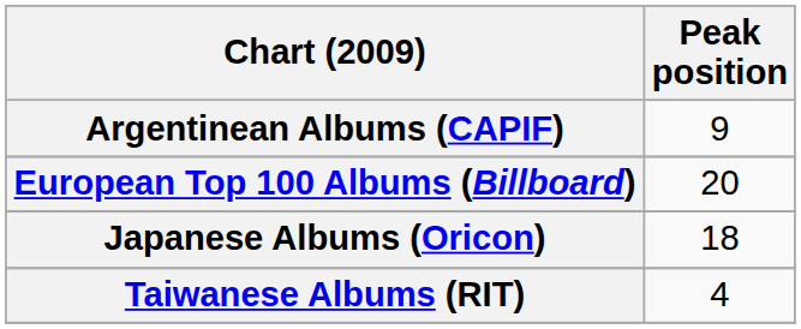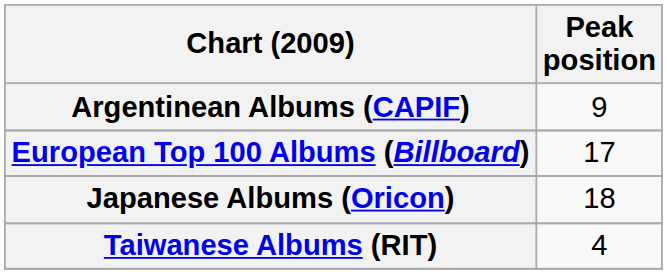 <table class="wikitable sortable plainrowheaders">
 <tr>
 <th>Chart (2009)</th>
 <th>Peak<br>position</th>
 </tr>
 <tr>
 <th scope="row">Argentinean Albums (<a href='#'>CAPIF</a>)</th>
 <td style="text-align:center;">9</td>
 </tr>
 <tr>
 </tr>
 <tr>
 </tr>
 <tr>
 </tr>
 <tr>
 </tr>
 <tr>
 </tr>
 <tr>
 <th scope="row"><a href='#'>European Top 100 Albums</a> (<em><a href='#'>Billboard</a></em>)</th>
-<td style="text-align:center;">20</td>
+<td style="text-align:center;">17</td>
 </tr>
 <tr>
 </tr>
 <tr>
 </tr>
 <tr>
 </tr>
 <tr>
 </tr>
 <tr>
 <th scope="row">Japanese Albums (<a href='#'>Oricon</a>)</th>
 <td style="text-align:center;">18</td>
 </tr>
 <tr>
 </tr>
 <tr>
 </tr>
 <tr>
 </tr>
 <tr>
 <th scope="row"><a href='#'>Taiwanese Albums</a> (RIT)</th>
 <td style="text-align:center;">4</td>
 </tr>
 <tr>
 </tr>
 <tr>
 </tr>
 <tr>
 </tr>
 <tr>
 </tr>
 </table>
